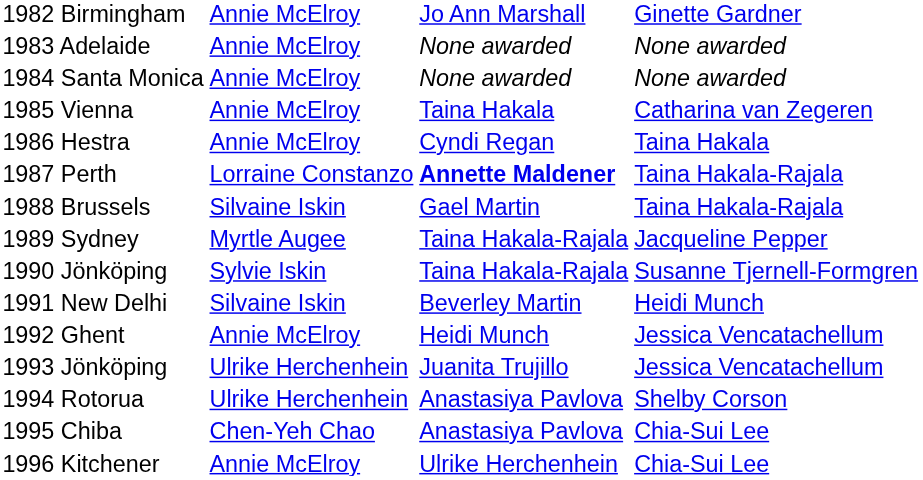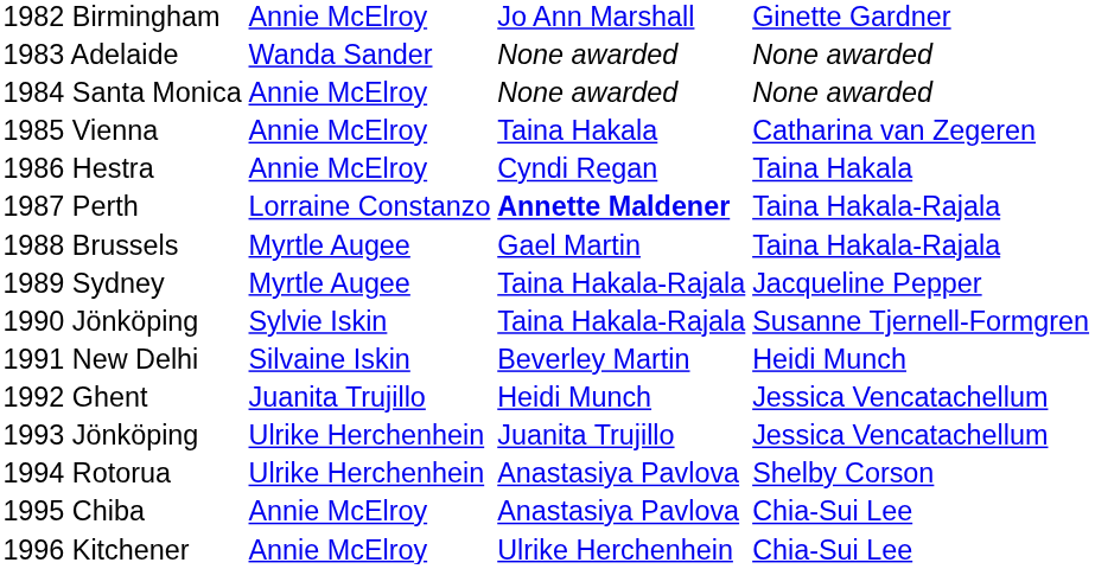 <table>
 <tr>
 <td>1982 Birmingham</td>
 <td> <a href='#'>Annie McElroy</a></td>
 <td> <a href='#'>Jo Ann Marshall</a></td>
 <td> <a href='#'>Ginette Gardner</a></td>
 </tr>
 <tr>
 <td>1983 Adelaide</td>
-<td> <a href='#'>Annie McElroy</a></td>
+<td> <a href='#'>Wanda Sander</a></td>
 <td><em>None awarded</em></td>
 <td><em>None awarded</em></td>
 </tr>
 <tr>
 <td>1984 Santa Monica</td>
 <td> <a href='#'>Annie McElroy</a></td>
 <td><em>None awarded</em></td>
 <td><em>None awarded</em></td>
 </tr>
 <tr>
 <td>1985 Vienna</td>
 <td> <a href='#'>Annie McElroy</a></td>
 <td> <a href='#'>Taina Hakala</a></td>
 <td> <a href='#'>Catharina van Zegeren</a></td>
 </tr>
 <tr>
 <td>1986 Hestra</td>
 <td> <a href='#'>Annie McElroy</a></td>
 <td> <a href='#'>Cyndi Regan</a></td>
 <td> <a href='#'>Taina Hakala</a></td>
 </tr>
 <tr>
 <td>1987 Perth</td>
 <td> <a href='#'>Lorraine Constanzo</a></td>
 <td><strong> <a href='#'>Annette Maldener</a></strong></td>
 <td> <a href='#'>Taina Hakala-Rajala</a></td>
 </tr>
 <tr>
 <td>1988 Brussels</td>
-<td> <a href='#'>Silvaine Iskin</a></td>
+<td> <a href='#'>Myrtle Augee</a></td>
 <td> <a href='#'>Gael Martin</a></td>
 <td> <a href='#'>Taina Hakala-Rajala</a></td>
 </tr>
 <tr>
 <td>1989 Sydney</td>
 <td> <a href='#'>Myrtle Augee</a></td>
 <td> <a href='#'>Taina Hakala-Rajala</a></td>
 <td> <a href='#'>Jacqueline Pepper</a></td>
 </tr>
 <tr>
 <td>1990 Jönköping</td>
 <td> <a href='#'>Sylvie Iskin</a></td>
 <td> <a href='#'>Taina Hakala-Rajala</a></td>
 <td> <a href='#'>Susanne Tjernell-Formgren</a></td>
 </tr>
 <tr>
 <td>1991 New Delhi</td>
 <td> <a href='#'>Silvaine Iskin</a></td>
 <td> <a href='#'>Beverley Martin</a></td>
 <td> <a href='#'>Heidi Munch</a></td>
 </tr>
 <tr>
 <td>1992 Ghent</td>
-<td> <a href='#'>Annie McElroy</a></td>
+<td> <a href='#'>Juanita Trujillo</a></td>
 <td> <a href='#'>Heidi Munch</a></td>
 <td> <a href='#'>Jessica Vencatachellum</a></td>
 </tr>
 <tr>
 <td>1993 Jönköping</td>
 <td> <a href='#'>Ulrike Herchenhein</a></td>
 <td> <a href='#'>Juanita Trujillo</a></td>
 <td> <a href='#'>Jessica Vencatachellum</a></td>
 </tr>
 <tr>
 <td>1994 Rotorua</td>
 <td> <a href='#'>Ulrike Herchenhein</a></td>
 <td> <a href='#'>Anastasiya Pavlova</a></td>
 <td> <a href='#'>Shelby Corson</a></td>
 </tr>
 <tr>
 <td>1995 Chiba</td>
-<td> <a href='#'>Chen-Yeh Chao</a></td>
+<td> <a href='#'>Annie McElroy</a></td>
 <td> <a href='#'>Anastasiya Pavlova</a></td>
 <td> <a href='#'>Chia-Sui Lee</a></td>
 </tr>
 <tr>
 <td>1996 Kitchener</td>
 <td> <a href='#'>Annie McElroy</a></td>
 <td> <a href='#'>Ulrike Herchenhein</a></td>
 <td> <a href='#'>Chia-Sui Lee</a></td>
 </tr>
 </table>
